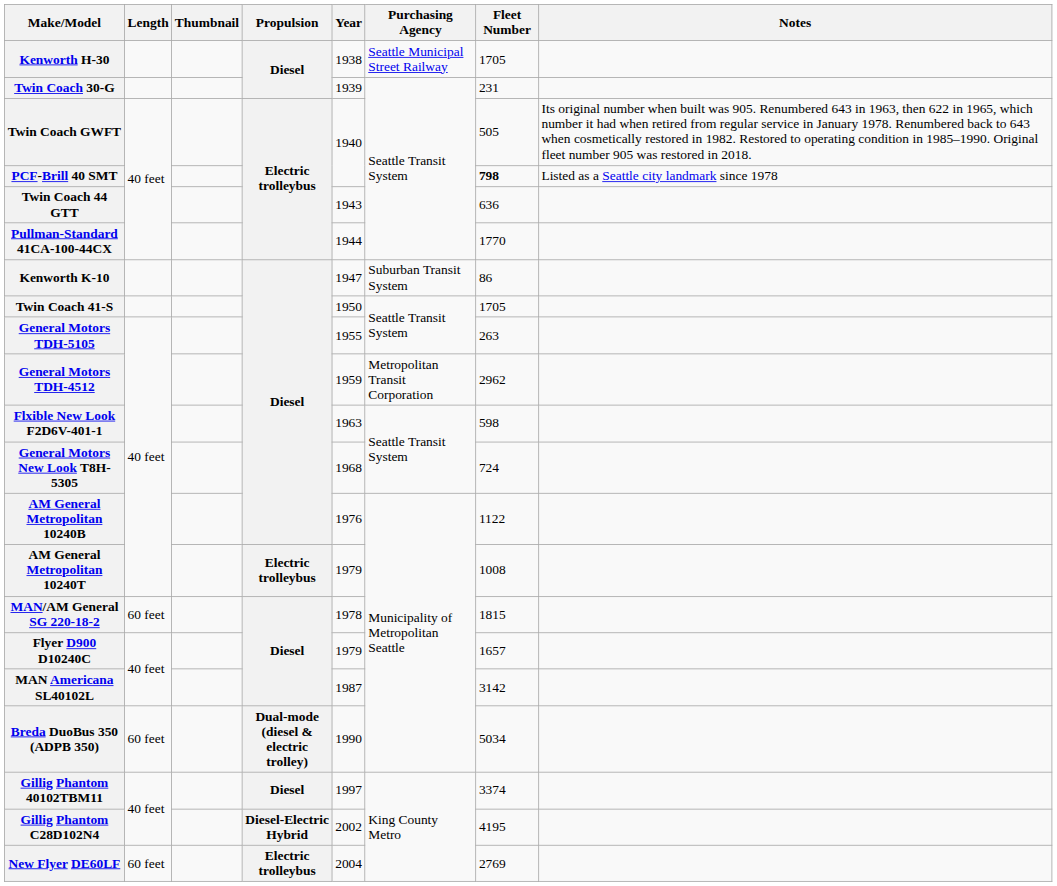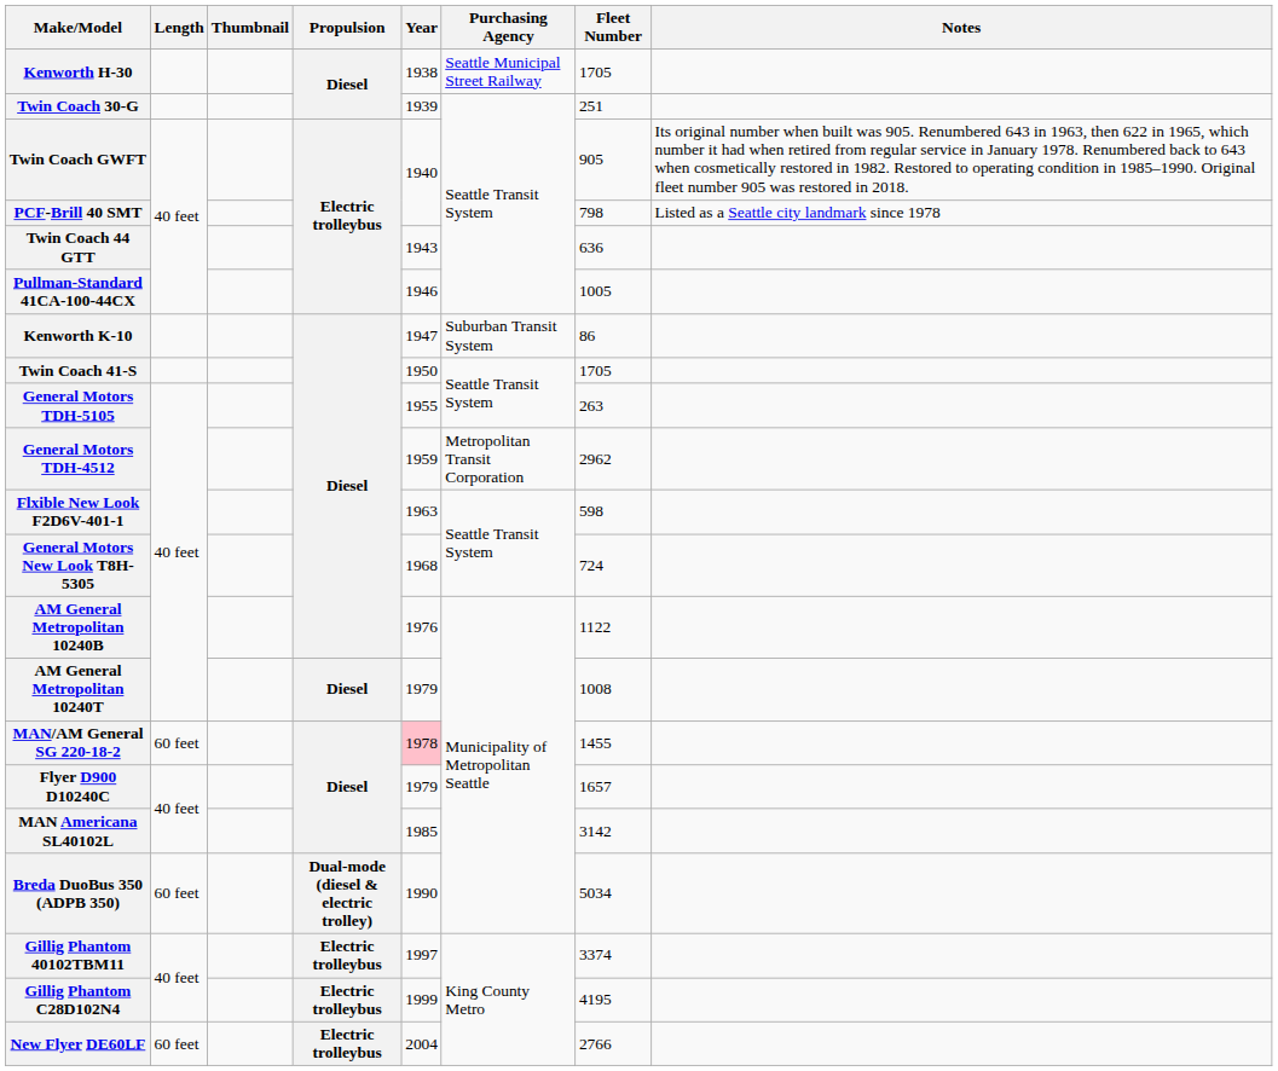 <table class="wikitable sortable sticky-header sort-under">
 <tr>
 <th>Make/Model</th>
 <th>Length</th>
 <th class="unsortable">Thumbnail</th>
 <th>Propulsion</th>
 <th>Year</th>
 <th>Purchasing Agency</th>
 <th>Fleet Number</th>
 <th class="unsortable">Notes</th>
 </tr>
 <tr>
 <th><a href='#'>Kenworth</a> H-30</th>
 <td></td>
 <td></td>
 <th rowspan="2">Diesel</th>
 <td>1938</td>
 <td><a href='#'>Seattle Municipal Street Railway</a></td>
 <td>1705</td>
 <td></td>
 </tr>
 <tr>
 <th><a href='#'>Twin Coach</a> 30-G</th>
 <td></td>
 <td></td>
 <td>1939</td>
 <td rowspan="5">Seattle Transit System</td>
-<td>231</td>
+<td>251</td>
 <td></td>
 </tr>
 <tr>
 <th>Twin Coach GWFT</th>
 <td rowspan="4">40 feet</td>
 <td></td>
 <th rowspan="4">Electric trolleybus</th>
 <td rowspan="2">1940</td>
-<td>505</td>
+<td>905</td>
 <td>Its original number when built was 905. Renumbered 643 in 1963, then 622 in 1965, which number it had when retired from regular service in January 1978. Renumbered back to 643 when cosmetically restored in 1982. Restored to operating condition in 1985–1990. Original fleet number 905 was restored in 2018.</td>
 </tr>
 <tr>
 <th><a href='#'>PCF</a>-<a href='#'>Brill</a> 40 SMT</th>
 <td></td>
-<td><strong>798</strong></td>
+<td>798</td>
 <td>Listed as a <a href='#'>Seattle city landmark</a> since 1978</td>
 </tr>
 <tr>
 <th>Twin Coach 44 GTT</th>
 <td></td>
 <td>1943</td>
 <td>636</td>
 <td></td>
 </tr>
 <tr>
 <th><a href='#'>Pullman-Standard</a> 41CA-100-44CX</th>
 <td></td>
-<td>1944</td>
-<td>1770</td>
+<td>1946</td>
+<td>1005</td>
 <td></td>
 </tr>
 <tr>
 <th>Kenworth K-10</th>
 <td></td>
 <td></td>
 <th rowspan="7">Diesel</th>
 <td>1947</td>
 <td>Suburban Transit System</td>
 <td>86</td>
 <td></td>
 </tr>
 <tr>
 <th>Twin Coach 41-S</th>
 <td></td>
 <td></td>
 <td>1950</td>
 <td rowspan="2">Seattle Transit System</td>
 <td>1705</td>
 <td></td>
 </tr>
 <tr>
 <th><a href='#'>General Motors</a> <a href='#'>TDH-5105</a></th>
 <td rowspan="6">40 feet</td>
 <td></td>
 <td>1955</td>
 <td>263</td>
 <td></td>
 </tr>
 <tr>
 <th><a href='#'>General Motors</a> <a href='#'>TDH-4512</a></th>
 <td></td>
 <td>1959</td>
 <td>Metropolitan Transit Corporation</td>
 <td>2962</td>
 <td></td>
 </tr>
 <tr>
 <th><a href='#'>Flxible New Look</a> F2D6V-401-1</th>
 <td></td>
 <td>1963</td>
 <td rowspan="2">Seattle Transit System</td>
 <td>598</td>
 <td></td>
 </tr>
 <tr>
 <th><a href='#'>General Motors New Look</a> T8H-5305</th>
 <td></td>
 <td>1968</td>
 <td>724</td>
 <td></td>
 </tr>
 <tr>
 <th><a href='#'>AM General</a> <a href='#'>Metropolitan</a> 10240B</th>
 <td></td>
 <td>1976</td>
 <td rowspan="6">Municipality of Metropolitan Seattle</td>
 <td>1122</td>
 <td></td>
 </tr>
 <tr>
 <th>AM General <a href='#'>Metropolitan</a> 10240T</th>
 <td></td>
-<th>Electric trolleybus</th>
+<th rowspan="1">Diesel</th>
 <td>1979</td>
 <td>1008</td>
 <td></td>
 </tr>
 <tr>
 <th><a href='#'>MAN</a>/AM General <a href='#'>SG 220-18-2</a></th>
 <td>60 feet</td>
 <td></td>
 <th rowspan="3">Diesel</th>
-<td>1978</td>
-<td>1815</td>
+<td style="background: pink;">1978</td>
+<td>1455</td>
 <td></td>
 </tr>
 <tr>
 <th>Flyer <a href='#'>D900</a> D10240C</th>
 <td rowspan="2">40 feet</td>
 <td></td>
 <td>1979</td>
 <td>1657</td>
 <td></td>
 </tr>
 <tr>
 <th>MAN <a href='#'>Americana</a> SL40102L</th>
 <td></td>
-<td>1987</td>
+<td>1985</td>
 <td>3142</td>
 <td></td>
 </tr>
 <tr>
 <th><a href='#'>Breda</a> DuoBus 350<br>(ADPB 350)</th>
 <td>60 feet</td>
 <td></td>
 <th>Dual-mode<br>(diesel & electric trolley)</th>
 <td>1990</td>
 <td>5034</td>
 <td></td>
 </tr>
 <tr>
 <th><a href='#'>Gillig</a> <a href='#'>Phantom</a> 40102TBM11</th>
 <td rowspan="2">40 feet</td>
 <td></td>
-<th rowspan="1">Diesel</th>
+<th>Electric trolleybus</th>
 <td>1997</td>
 <td rowspan="4">King County Metro</td>
 <td>3374</td>
 <td></td>
 </tr>
 <tr>
 <th><a href='#'>Gillig</a> <a href='#'>Phantom</a> C28D102N4</th>
 <td></td>
-<th>Diesel-Electric Hybrid</th>
-<td>2002</td>
+<th>Electric trolleybus</th>
+<td>1999</td>
 <td>4195</td>
 <td></td>
 </tr>
 <tr>
 <th><a href='#'>New Flyer</a> <a href='#'>DE60LF</a></th>
 <td rowspan="1">60 feet</td>
 <td></td>
 <th>Electric trolleybus</th>
 <td>2004</td>
-<td>2769</td>
+<td>2766</td>
 <td></td>
 </tr>
 </table>
